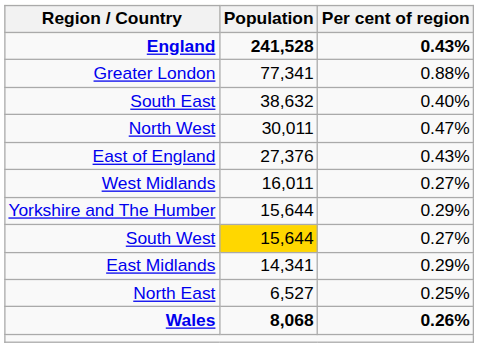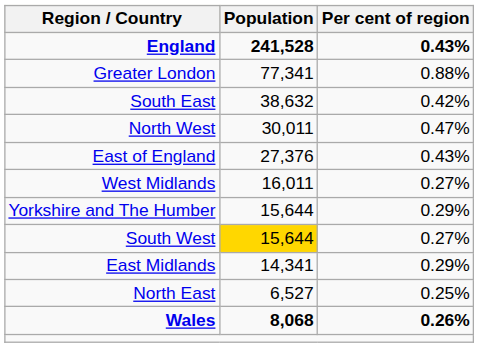 <table class="wikitable" style="float:right; text-align:right; font-size:85%; margin:1em;">
 <tr style="background:#dedebb;">
 <th>Region / Country</th>
 <th>Population</th>
 <th>Per cent of region</th>
 </tr>
 <tr>
 <td><strong><a href='#'>England</a></strong></td>
 <td><strong>241,528</strong></td>
 <td><strong>0.43%</strong></td>
 </tr>
 <tr>
 <td><a href='#'>Greater London</a></td>
 <td>77,341</td>
 <td>0.88%</td>
 </tr>
 <tr>
 <td><a href='#'>South East</a></td>
 <td>38,632</td>
-<td>0.40%</td>
+<td>0.42%</td>
 </tr>
 <tr>
 <td><a href='#'>North West</a></td>
 <td>30,011</td>
 <td>0.47%</td>
 </tr>
 <tr>
 <td><a href='#'>East of England</a></td>
 <td>27,376</td>
 <td>0.43%</td>
 </tr>
 <tr>
 <td><a href='#'>West Midlands</a></td>
 <td>16,011</td>
 <td>0.27%</td>
 </tr>
 <tr>
 <td><a href='#'>Yorkshire and The Humber</a></td>
 <td>15,644</td>
 <td>0.29%</td>
 </tr>
 <tr>
 <td><a href='#'>South West</a></td>
 <td style="background: gold;">15,644</td>
 <td>0.27%</td>
 </tr>
 <tr>
 <td><a href='#'>East Midlands</a></td>
 <td>14,341</td>
 <td>0.29%</td>
 </tr>
 <tr>
 <td><a href='#'>North East</a></td>
 <td>6,527</td>
 <td>0.25%</td>
 </tr>
 <tr>
 <td><strong><a href='#'>Wales</a></strong></td>
 <td><strong>8,068</strong></td>
 <td><strong>0.26%</strong></td>
 </tr>
 <tr>
 <td colspan="8"></td>
 </tr>
 </table>
